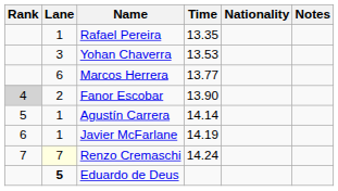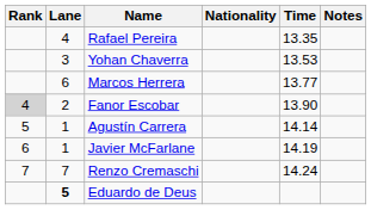 <table class="wikitable sortable" style="text-align:center">
 <tr>
 <th>Rank</th>
 <th>Lane</th>
 <th>Name</th>
+<th>Nationality</th>
 <th>Time</th>
-<th>Nationality</th>
 <th>Notes</th>
 </tr>
 <tr>
 <td></td>
-<td>1</td>
+<td>4</td>
 <td align=left><a href='#'>Rafael Pereira</a></td>
+<td align=left></td>
 <td>13.35</td>
-<td align=left></td>
 <td><strong></strong></td>
 </tr>
 <tr>
 <td></td>
 <td>3</td>
 <td align=left><a href='#'>Yohan Chaverra</a></td>
+<td align=left></td>
 <td>13.53</td>
-<td align=left></td>
 <td></td>
 </tr>
 <tr>
 <td></td>
 <td>6</td>
 <td align=left><a href='#'>Marcos Herrera</a></td>
+<td align=left></td>
 <td>13.77</td>
-<td align=left></td>
 <td></td>
 </tr>
 <tr>
 <td style="background: lightgrey;">4</td>
 <td>2</td>
 <td align=left><a href='#'>Fanor Escobar</a></td>
+<td align=left></td>
 <td>13.90</td>
-<td align=left></td>
 <td></td>
 </tr>
 <tr>
 <td>5</td>
 <td>1</td>
 <td align=left><a href='#'>Agustín Carrera</a></td>
+<td align=left></td>
 <td>14.14</td>
-<td align=left></td>
 <td></td>
 </tr>
 <tr>
 <td>6</td>
 <td>1</td>
 <td align=left><a href='#'>Javier McFarlane</a></td>
+<td align=left></td>
 <td>14.19</td>
-<td align=left></td>
 <td></td>
 </tr>
 <tr>
 <td>7</td>
-<td style="background: lightyellow;">7</td>
+<td>7</td>
 <td align=left><a href='#'>Renzo Cremaschi</a></td>
+<td align=left></td>
 <td>14.24</td>
-<td align=left></td>
 <td></td>
 </tr>
 <tr>
 <td></td>
 <td><strong>5</strong></td>
 <td align=left><a href='#'>Eduardo de Deus</a></td>
+<td align=left></td>
 <td></td>
-<td align=left></td>
 <td></td>
 </tr>
 </table>
